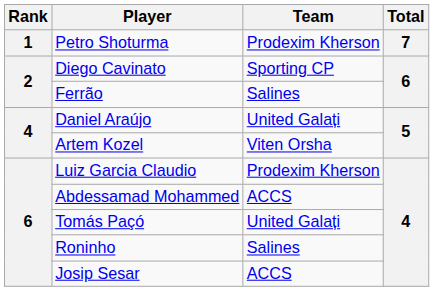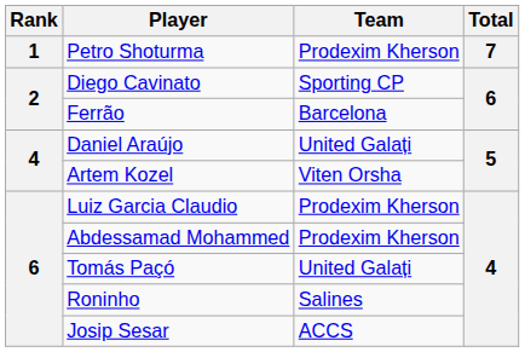 <table class="wikitable" style="text-align:center">
 <tr>
 <th>Rank</th>
 <th>Player</th>
 <th>Team</th>
 <th>Total</th>
 </tr>
 <tr>
 <th>1</th>
 <td align=left> <a href='#'>Petro Shoturma</a></td>
 <td align=left> <a href='#'>Prodexim Kherson</a></td>
 <th>7</th>
 </tr>
 <tr>
 <th rowspan=2>2</th>
 <td align=left> <a href='#'>Diego Cavinato</a></td>
 <td align=left> <a href='#'>Sporting CP</a></td>
 <th rowspan=2>6</th>
 </tr>
 <tr>
 <td align=left> <a href='#'>Ferrão</a></td>
-<td align=left> <a href='#'>Salines</a></td>
+<td align=left> <a href='#'>Barcelona</a></td>
 </tr>
 <tr>
 <th rowspan=2>4</th>
 <td align=left> <a href='#'>Daniel Araújo</a></td>
 <td align=left> <a href='#'>United Galați</a></td>
 <th rowspan=2>5</th>
 </tr>
 <tr>
 <td align=left> <a href='#'>Artem Kozel</a></td>
 <td align=left> <a href='#'>Viten Orsha</a></td>
 </tr>
 <tr>
 <th rowspan=5>6</th>
 <td align=left> <a href='#'>Luiz Garcia Claudio</a></td>
 <td align=left> <a href='#'>Prodexim Kherson</a></td>
 <th rowspan=5>4</th>
 </tr>
 <tr>
 <td align=left> <a href='#'>Abdessamad Mohammed</a></td>
-<td align=left> <a href='#'>ACCS</a></td>
+<td align=left> <a href='#'>Prodexim Kherson</a></td>
 </tr>
 <tr>
 <td align=left> <a href='#'>Tomás Paçó</a></td>
 <td align=left> <a href='#'>United Galați</a></td>
 </tr>
 <tr>
 <td align=left> <a href='#'>Roninho</a></td>
 <td align=left> <a href='#'>Salines</a></td>
 </tr>
 <tr>
 <td align=left> <a href='#'>Josip Sesar</a></td>
 <td align=left> <a href='#'>ACCS</a></td>
 </tr>
 </table>
